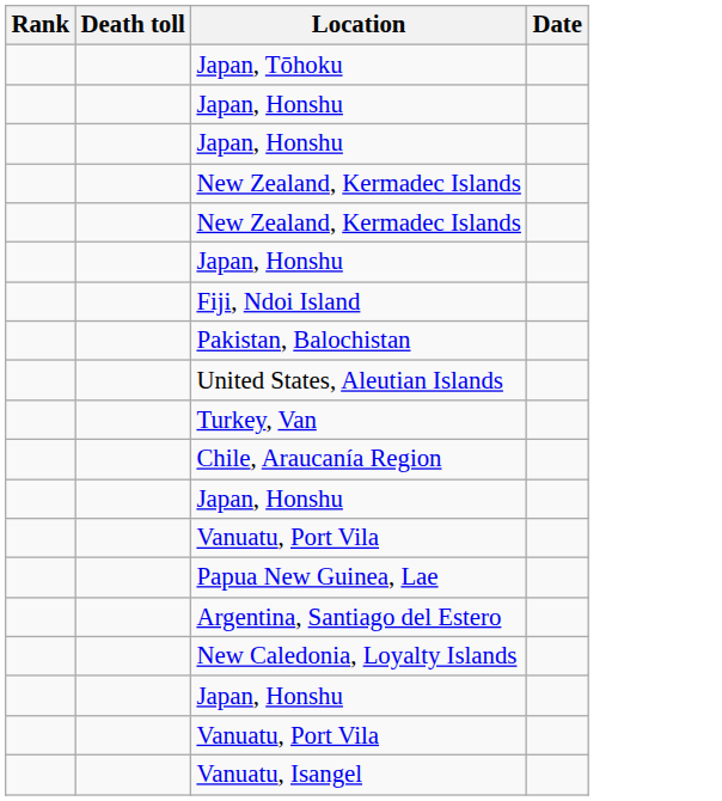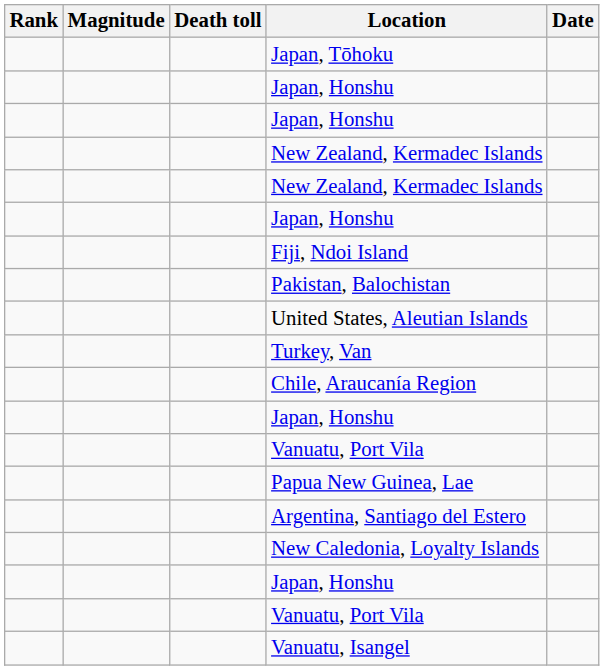 <table class="sortable wikitable" style="font-size:100%;">
 <tr>
 <th>Rank</th>
+<th>Magnitude</th>
 <th>Death toll</th>
 <th>Location</th>
 <th>Date</th>
 </tr>
 <tr>
+<td></td>
 <td></td>
 <td></td>
 <td> <a href='#'>Japan</a>, <a href='#'>Tōhoku</a></td>
 <td></td>
 </tr>
 <tr>
 <td></td>
 <td></td>
+<td></td>
 <td> <a href='#'>Japan</a>, <a href='#'>Honshu</a></td>
 <td></td>
 </tr>
 <tr>
+<td></td>
 <td></td>
 <td></td>
 <td> <a href='#'>Japan</a>, <a href='#'>Honshu</a></td>
 <td></td>
 </tr>
 <tr>
 <td></td>
 <td></td>
+<td></td>
 <td> <a href='#'>New Zealand</a>, <a href='#'>Kermadec Islands</a></td>
 <td></td>
 </tr>
 <tr>
+<td></td>
 <td></td>
 <td></td>
 <td> <a href='#'>New Zealand</a>, <a href='#'>Kermadec Islands</a></td>
 <td></td>
 </tr>
 <tr>
 <td></td>
 <td></td>
+<td></td>
 <td> <a href='#'>Japan</a>, <a href='#'>Honshu</a></td>
 <td></td>
 </tr>
 <tr | —>
+<td></td>
 <td></td>
 <td></td>
 <td> <a href='#'>Fiji</a>, <a href='#'>Ndoi Island</a></td>
 <td></td>
 </tr>
 <tr | —>
 <td></td>
 <td></td>
+<td></td>
 <td> <a href='#'>Pakistan</a>, <a href='#'>Balochistan</a></td>
 <td></td>
 </tr>
 <tr>
+<td></td>
 <td></td>
 <td></td>
 <td> United States, <a href='#'>Aleutian Islands</a></td>
 <td></td>
 </tr>
 <tr>
 <td></td>
 <td></td>
+<td></td>
 <td> <a href='#'>Turkey</a>, <a href='#'>Van</a></td>
 <td></td>
 </tr>
 <tr>
+<td></td>
 <td></td>
 <td></td>
 <td> <a href='#'>Chile</a>, <a href='#'>Araucanía Region</a></td>
 <td></td>
 </tr>
 <tr>
 <td></td>
 <td></td>
+<td></td>
 <td> <a href='#'>Japan</a>, <a href='#'>Honshu</a></td>
 <td></td>
 </tr>
 <tr>
+<td></td>
 <td></td>
 <td></td>
 <td> <a href='#'>Vanuatu</a>, <a href='#'>Port Vila</a></td>
 <td></td>
 </tr>
 <tr>
 <td></td>
 <td></td>
+<td></td>
 <td> <a href='#'>Papua New Guinea</a>, <a href='#'>Lae</a></td>
 <td></td>
 </tr>
 <tr>
+<td></td>
 <td></td>
 <td></td>
 <td> <a href='#'>Argentina</a>, <a href='#'>Santiago del Estero</a></td>
 <td></td>
 </tr>
 <tr>
 <td></td>
 <td></td>
+<td></td>
 <td> <a href='#'>New Caledonia</a>, <a href='#'>Loyalty Islands</a></td>
 <td></td>
 </tr>
 <tr>
+<td></td>
 <td></td>
 <td></td>
 <td> <a href='#'>Japan</a>, <a href='#'>Honshu</a></td>
 <td></td>
 </tr>
 <tr>
 <td></td>
 <td></td>
+<td></td>
 <td> <a href='#'>Vanuatu</a>, <a href='#'>Port Vila</a></td>
 <td></td>
 </tr>
 <tr>
 <td></td>
 <td></td>
+<td></td>
 <td> <a href='#'>Vanuatu</a>, <a href='#'>Isangel</a></td>
 <td></td>
 </tr>
 </table>
